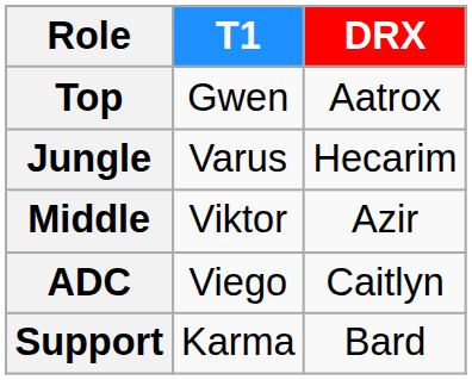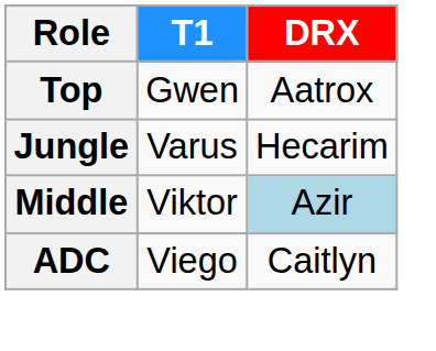 <table class="wikitable plainrowheaders" style="text-align:center;margin:0">
 <tr>
 </tr>
 <tr>
 <th>Role</th>
 <th style="background:DodgerBlue; color:white;">T1</th>
 <th style="background:Red; color:white;">DRX</th>
 </tr>
 <tr>
 <th scope=row style="text-align:center">Top</th>
 <td>Gwen</td>
 <td>Aatrox</td>
 </tr>
 <tr>
 <th scope=row style="text-align:center">Jungle</th>
 <td>Varus</td>
 <td>Hecarim</td>
 </tr>
 <tr>
 <th scope=row style="text-align:center">Middle</th>
 <td>Viktor</td>
-<td>Azir</td>
+<td style="background: lightblue;">Azir</td>
 </tr>
 <tr>
 <th scope=row style="text-align:center">ADC</th>
 <td>Viego</td>
 <td>Caitlyn</td>
 </tr>
-<tr>
-<th scope=row style="text-align:center">Support</th>
-<td>Karma</td>
-<td>Bard</td>
-</tr>
 </table>
